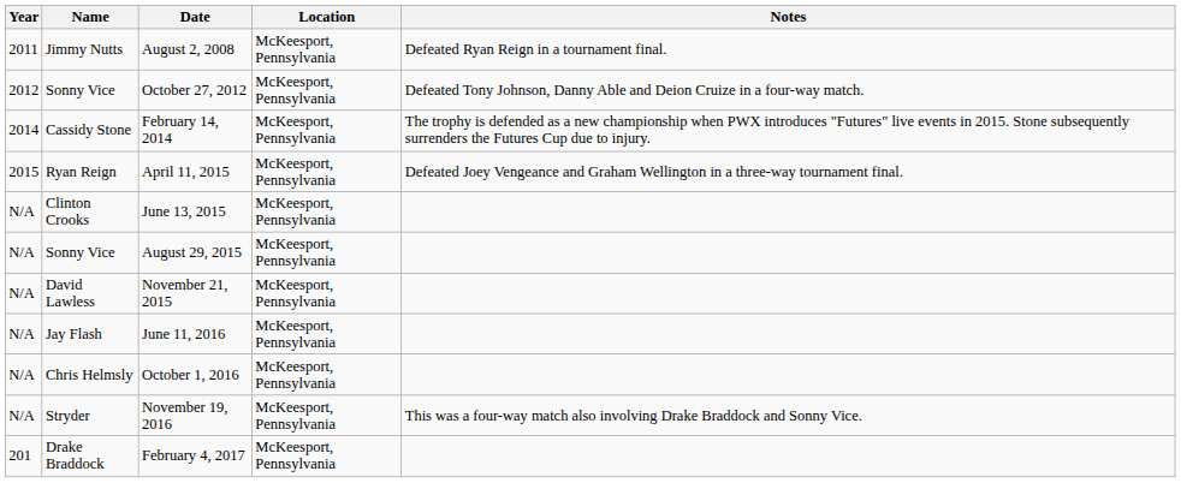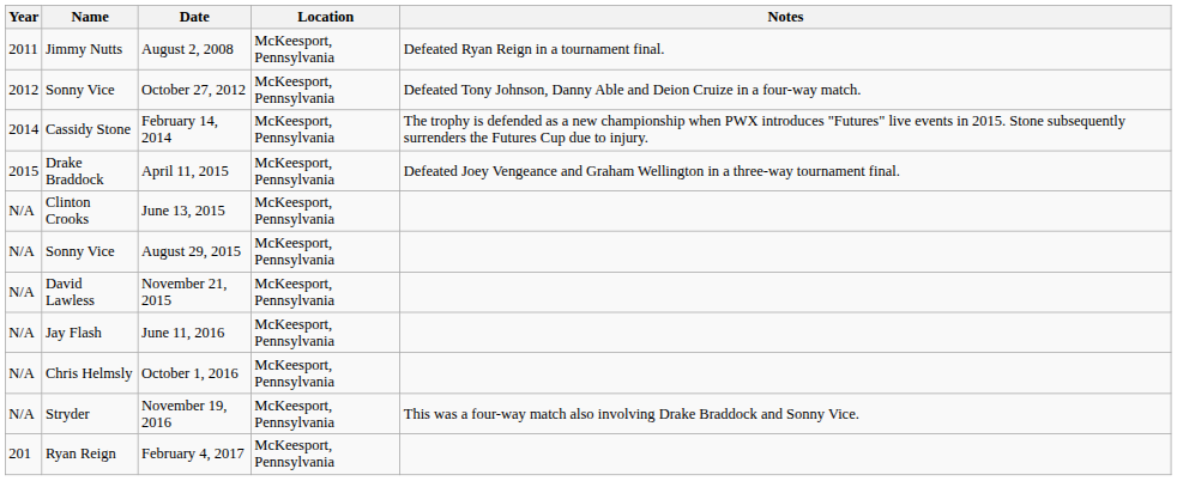 <table class="wikitable">
 <tr>
 <th>Year</th>
 <th>Name</th>
 <th>Date</th>
 <th>Location</th>
 <th>Notes</th>
 </tr>
 <tr>
 <td>2011</td>
 <td>Jimmy Nutts</td>
 <td>August 2, 2008</td>
 <td>McKeesport, Pennsylvania</td>
 <td>Defeated Ryan Reign in a tournament final.</td>
 </tr>
 <tr>
 <td>2012</td>
 <td>Sonny Vice</td>
 <td>October 27, 2012</td>
 <td>McKeesport, Pennsylvania</td>
 <td>Defeated Tony Johnson, Danny Able and Deion Cruize in a four-way match.</td>
 </tr>
 <tr>
 <td>2014</td>
 <td>Cassidy Stone</td>
 <td>February 14, 2014</td>
 <td>McKeesport, Pennsylvania</td>
 <td>The trophy is defended as a new championship when PWX introduces "Futures" live events in 2015. Stone subsequently surrenders the Futures Cup due to injury.</td>
 </tr>
 <tr>
 <td>2015</td>
-<td>Ryan Reign</td>
+<td>Drake Braddock</td>
 <td>April 11, 2015</td>
 <td>McKeesport, Pennsylvania</td>
 <td>Defeated Joey Vengeance and Graham Wellington in a three-way tournament final.</td>
 </tr>
 <tr>
 <td>N/A</td>
 <td>Clinton Crooks</td>
 <td>June 13, 2015</td>
 <td>McKeesport, Pennsylvania</td>
 <td></td>
 </tr>
 <tr>
 <td>N/A</td>
 <td>Sonny Vice</td>
 <td>August 29, 2015</td>
 <td>McKeesport, Pennsylvania</td>
 <td></td>
 </tr>
 <tr>
 <td>N/A</td>
 <td>David Lawless</td>
 <td>November 21, 2015</td>
 <td>McKeesport, Pennsylvania</td>
 <td></td>
 </tr>
 <tr>
 <td>N/A</td>
 <td>Jay Flash</td>
 <td>June 11, 2016</td>
 <td>McKeesport, Pennsylvania</td>
 <td></td>
 </tr>
 <tr>
 <td>N/A</td>
 <td>Chris Helmsly</td>
 <td>October 1, 2016</td>
 <td>McKeesport, Pennsylvania</td>
 <td></td>
 </tr>
 <tr>
 <td>N/A</td>
 <td>Stryder</td>
 <td>November 19, 2016</td>
 <td>McKeesport, Pennsylvania</td>
 <td>This was a four-way match also involving Drake Braddock and Sonny Vice.</td>
 </tr>
 <tr>
 <td>201</td>
-<td>Drake Braddock</td>
+<td>Ryan Reign</td>
 <td>February 4, 2017</td>
 <td>McKeesport, Pennsylvania</td>
 <td></td>
 </tr>
 </table>
